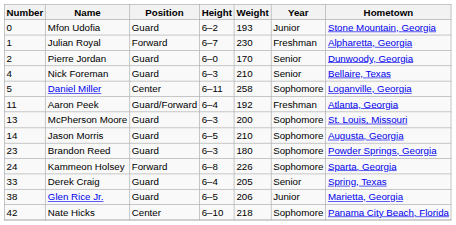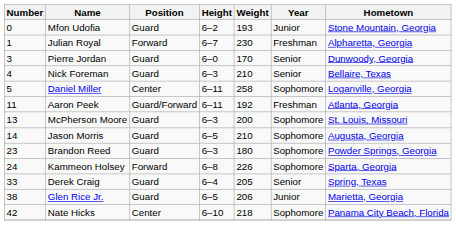 <table class="wikitable" style="font-size: 95%;">
 <tr>
 <th>Number</th>
 <th>Name</th>
 <th>Position</th>
 <th>Height</th>
 <th>Weight</th>
 <th>Year</th>
 <th>Hometown</th>
 </tr>
 <tr>
 <td>0</td>
 <td>Mfon Udofia</td>
 <td>Guard</td>
 <td>6–2</td>
 <td>193</td>
 <td>Junior</td>
 <td><a href='#'>Stone Mountain, Georgia</a></td>
 </tr>
 <tr>
 <td>1</td>
 <td>Julian Royal</td>
 <td>Forward</td>
 <td>6–7</td>
 <td>230</td>
 <td>Freshman</td>
 <td><a href='#'>Alpharetta, Georgia</a></td>
 </tr>
 <tr>
-<td>2</td>
+<td>3</td>
 <td>Pierre Jordan</td>
 <td>Guard</td>
 <td>6–0</td>
 <td>170</td>
 <td>Senior</td>
 <td><a href='#'>Dunwoody, Georgia</a></td>
 </tr>
 <tr>
 <td>4</td>
 <td>Nick Foreman</td>
 <td>Guard</td>
 <td>6–3</td>
 <td>210</td>
 <td>Senior</td>
 <td><a href='#'>Bellaire, Texas</a></td>
 </tr>
 <tr>
 <td>5</td>
 <td><a href='#'>Daniel Miller</a></td>
 <td>Center</td>
 <td>6–11</td>
 <td>258</td>
 <td>Sophomore</td>
 <td><a href='#'>Loganville, Georgia</a></td>
 </tr>
 <tr>
 <td>11</td>
 <td>Aaron Peek</td>
 <td>Guard/Forward</td>
-<td>6–4</td>
+<td>6–11</td>
 <td>192</td>
 <td>Freshman</td>
 <td><a href='#'>Atlanta, Georgia</a></td>
 </tr>
 <tr>
 <td>13</td>
 <td>McPherson Moore</td>
 <td>Guard</td>
 <td>6–3</td>
 <td>200</td>
 <td>Sophomore</td>
 <td><a href='#'>St. Louis, Missouri</a></td>
 </tr>
 <tr>
 <td>14</td>
 <td>Jason Morris</td>
 <td>Guard</td>
 <td>6–5</td>
 <td>210</td>
 <td>Sophomore</td>
 <td><a href='#'>Augusta, Georgia</a></td>
 </tr>
 <tr>
 <td>23</td>
 <td>Brandon Reed</td>
 <td>Guard</td>
 <td>6–3</td>
 <td>180</td>
 <td>Sophomore</td>
 <td><a href='#'>Powder Springs, Georgia</a></td>
 </tr>
 <tr>
 <td>24</td>
 <td>Kammeon Holsey</td>
 <td>Forward</td>
 <td>6–8</td>
 <td>226</td>
 <td>Sophomore</td>
 <td><a href='#'>Sparta, Georgia</a></td>
 </tr>
 <tr>
 <td>33</td>
 <td>Derek Craig</td>
 <td>Guard</td>
 <td>6–4</td>
 <td>205</td>
 <td>Senior</td>
 <td><a href='#'>Spring, Texas</a></td>
 </tr>
 <tr>
 <td>38</td>
 <td><a href='#'>Glen Rice Jr.</a></td>
 <td>Guard</td>
 <td>6–5</td>
 <td>206</td>
 <td>Junior</td>
 <td><a href='#'>Marietta, Georgia</a></td>
 </tr>
 <tr>
 <td>42</td>
 <td>Nate Hicks</td>
 <td>Center</td>
 <td>6–10</td>
 <td>218</td>
 <td>Sophomore</td>
 <td><a href='#'>Panama City Beach, Florida</a></td>
 </tr>
 <tr>
 </tr>
 </table>
